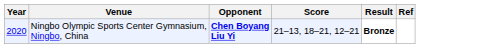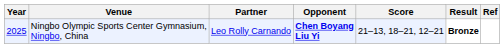 <table class="sortable wikitable" style="font-size: 90%">
 <tr>
 <th>Year</th>
 <th>Venue</th>
+<th>Partner</th>
 <th>Opponent</th>
 <th>Score</th>
 <th>Result</th>
 <th>Ref</th>
 </tr>
 <tr style="background:#ECF2FF">
-<td align="center"><a href='#'>2020</a></td>
+<td align="center"><a href='#'>2025</a></td>
 <td align="left">Ningbo Olympic Sports Center Gymnasium,<br><a href='#'>Ningbo</a>, China</td>
+<td align="left"> <a href='#'>Leo Rolly Carnando</a></td>
 <td align="left"><strong> <a href='#'>Chen Boyang</a> <br> <a href='#'>Liu Yi</a></strong></td>
 <td align="left">21–13, 18–21, 12–21</td>
 <td style="text-align:left; background: white"> <strong>Bronze</strong></td>
 <td style="text-align:center; background:white"></td>
 </tr>
 </table>
